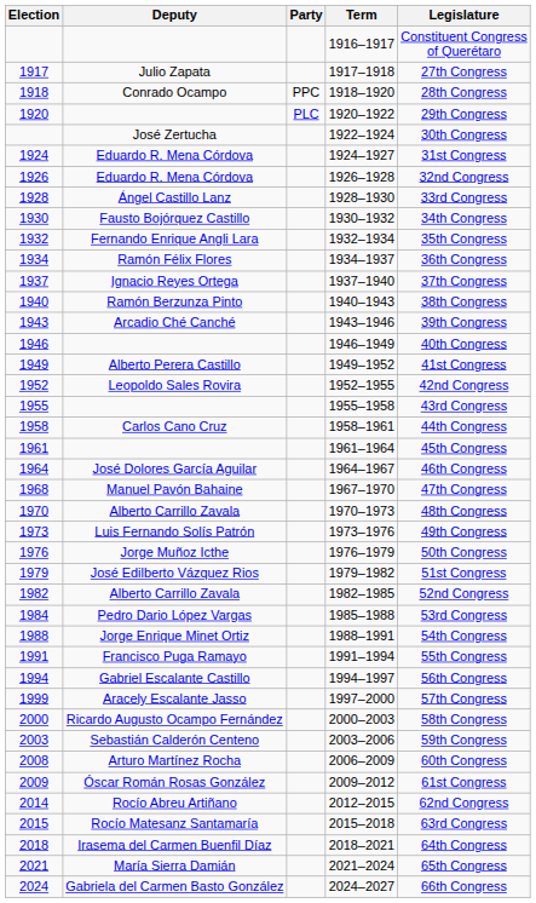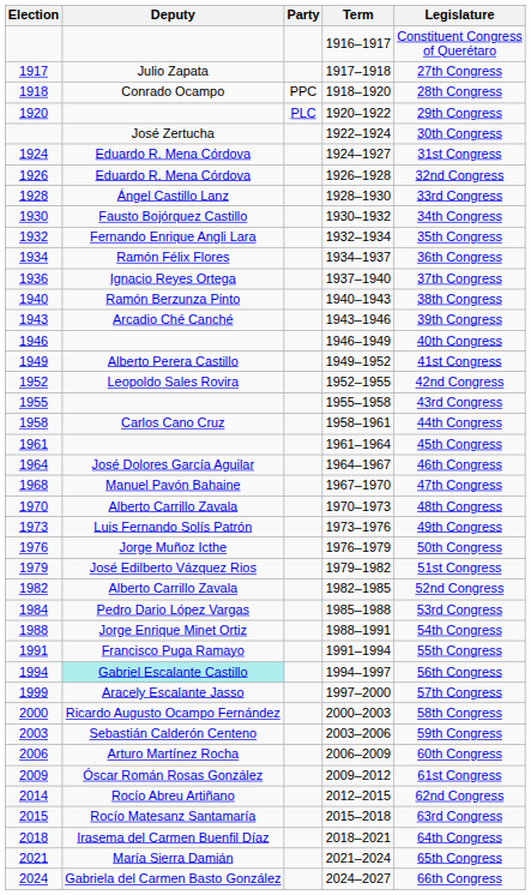 <table class="wikitable sortable" style="text-align: center">
 <tr>
 <th>Election</th>
 <th class="unsortable">Deputy</th>
 <th class="unsortable">Party</th>
 <th class="unsortable">Term</th>
 <th class="unsortable">Legislature</th>
 </tr>
 <tr>
 <td></td>
 <td></td>
 <td></td>
 <td>1916–1917</td>
 <td><a href='#'>Constituent Congress<br>of Querétaro</a></td>
 </tr>
 <tr>
 <td><a href='#'>1917</a></td>
 <td>Julio Zapata</td>
 <td></td>
 <td>1917–1918</td>
 <td><a href='#'>27th Congress</a></td>
 </tr>
 <tr>
 <td><a href='#'>1918</a></td>
 <td>Conrado Ocampo</td>
 <td>PPC</td>
 <td>1918–1920</td>
 <td><a href='#'>28th Congress</a></td>
 </tr>
 <tr>
 <td><a href='#'>1920</a></td>
 <td></td>
 <td><a href='#'>PLC</a></td>
 <td>1920–1922</td>
 <td><a href='#'>29th Congress</a></td>
 </tr>
 <tr>
 <td></td>
 <td>José Zertucha</td>
 <td></td>
 <td>1922–1924</td>
 <td><a href='#'>30th Congress</a></td>
 </tr>
 <tr>
 <td><a href='#'>1924</a></td>
 <td><a href='#'>Eduardo R. Mena Córdova</a></td>
 <td></td>
 <td>1924–1927</td>
 <td><a href='#'>31st Congress</a></td>
 </tr>
 <tr>
 <td><a href='#'>1926</a></td>
 <td><a href='#'>Eduardo R. Mena Córdova</a></td>
 <td></td>
 <td>1926–1928</td>
 <td><a href='#'>32nd Congress</a></td>
 </tr>
 <tr>
 <td><a href='#'>1928</a></td>
 <td><a href='#'>Ángel Castillo Lanz</a></td>
 <td></td>
 <td>1928–1930</td>
 <td><a href='#'>33rd Congress</a></td>
 </tr>
 <tr>
 <td><a href='#'>1930</a></td>
 <td><a href='#'>Fausto Bojórquez Castillo</a></td>
 <td></td>
 <td>1930–1932</td>
 <td><a href='#'>34th Congress</a></td>
 </tr>
 <tr>
 <td><a href='#'>1932</a></td>
 <td><a href='#'>Fernando Enrique Angli Lara</a></td>
 <td></td>
 <td>1932–1934</td>
 <td><a href='#'>35th Congress</a></td>
 </tr>
 <tr>
 <td><a href='#'>1934</a></td>
 <td><a href='#'>Ramón Félix Flores</a></td>
 <td></td>
 <td>1934–1937</td>
 <td><a href='#'>36th Congress</a></td>
 </tr>
 <tr>
-<td><a href='#'>1937</a></td>
+<td><a href='#'>1936</a></td>
 <td><a href='#'>Ignacio Reyes Ortega</a></td>
 <td></td>
 <td>1937–1940</td>
 <td><a href='#'>37th Congress</a></td>
 </tr>
 <tr>
 <td><a href='#'>1940</a></td>
 <td><a href='#'>Ramón Berzunza Pinto</a></td>
 <td></td>
 <td>1940–1943</td>
 <td><a href='#'>38th Congress</a></td>
 </tr>
 <tr>
 <td><a href='#'>1943</a></td>
 <td><a href='#'>Arcadio Ché Canché</a></td>
 <td></td>
 <td>1943–1946</td>
 <td><a href='#'>39th Congress</a></td>
 </tr>
 <tr>
 <td><a href='#'>1946</a></td>
 <td></td>
 <td></td>
 <td>1946–1949</td>
 <td><a href='#'>40th Congress</a></td>
 </tr>
 <tr>
 <td><a href='#'>1949</a></td>
 <td><a href='#'>Alberto Perera Castillo</a></td>
 <td></td>
 <td>1949–1952</td>
 <td><a href='#'>41st Congress</a></td>
 </tr>
 <tr>
 <td><a href='#'>1952</a></td>
 <td><a href='#'>Leopoldo Sales Rovira</a></td>
 <td></td>
 <td>1952–1955</td>
 <td><a href='#'>42nd Congress</a></td>
 </tr>
 <tr>
 <td><a href='#'>1955</a></td>
 <td></td>
 <td></td>
 <td>1955–1958</td>
 <td><a href='#'>43rd Congress</a></td>
 </tr>
 <tr>
 <td><a href='#'>1958</a></td>
 <td><a href='#'>Carlos Cano Cruz</a></td>
 <td></td>
 <td>1958–1961</td>
 <td><a href='#'>44th Congress</a></td>
 </tr>
 <tr>
 <td><a href='#'>1961</a></td>
 <td></td>
 <td></td>
 <td>1961–1964</td>
 <td><a href='#'>45th Congress</a></td>
 </tr>
 <tr>
 <td><a href='#'>1964</a></td>
 <td><a href='#'>José Dolores García Aguilar</a></td>
 <td></td>
 <td>1964–1967</td>
 <td><a href='#'>46th Congress</a></td>
 </tr>
 <tr>
 <td><a href='#'>1968</a></td>
 <td><a href='#'>Manuel Pavón Bahaine</a></td>
 <td></td>
 <td>1967–1970</td>
 <td><a href='#'>47th Congress</a></td>
 </tr>
 <tr>
 <td><a href='#'>1970</a></td>
 <td><a href='#'>Alberto Carrillo Zavala</a></td>
 <td></td>
 <td>1970–1973</td>
 <td><a href='#'>48th Congress</a></td>
 </tr>
 <tr>
 <td><a href='#'>1973</a></td>
 <td><a href='#'>Luis Fernando Solís Patrón</a></td>
 <td></td>
 <td>1973–1976</td>
 <td><a href='#'>49th Congress</a></td>
 </tr>
 <tr>
 <td><a href='#'>1976</a></td>
 <td><a href='#'>Jorge Muñoz Icthe</a></td>
 <td></td>
 <td>1976–1979</td>
 <td><a href='#'>50th Congress</a></td>
 </tr>
 <tr>
 <td><a href='#'>1979</a></td>
 <td><a href='#'>José Edilberto Vázquez Rios</a></td>
 <td></td>
 <td>1979–1982</td>
 <td><a href='#'>51st Congress</a></td>
 </tr>
 <tr>
 <td><a href='#'>1982</a></td>
 <td><a href='#'>Alberto Carrillo Zavala</a></td>
 <td></td>
 <td>1982–1985</td>
 <td><a href='#'>52nd Congress</a></td>
 </tr>
 <tr>
 <td><a href='#'>1984</a></td>
 <td><a href='#'>Pedro Dario López Vargas</a></td>
 <td></td>
 <td>1985–1988</td>
 <td><a href='#'>53rd Congress</a></td>
 </tr>
 <tr>
 <td><a href='#'>1988</a></td>
 <td><a href='#'>Jorge Enrique Minet Ortiz</a></td>
 <td></td>
 <td>1988–1991</td>
 <td><a href='#'>54th Congress</a></td>
 </tr>
 <tr>
 <td><a href='#'>1991</a></td>
 <td><a href='#'>Francisco Puga Ramayo</a></td>
 <td></td>
 <td>1991–1994</td>
 <td><a href='#'>55th Congress</a></td>
 </tr>
 <tr>
 <td><a href='#'>1994</a></td>
-<td><a href='#'>Gabriel Escalante Castillo</a></td>
+<td style="background: paleturquoise;"><a href='#'>Gabriel Escalante Castillo</a></td>
 <td></td>
 <td>1994–1997</td>
 <td><a href='#'>56th Congress</a></td>
 </tr>
 <tr>
 <td><a href='#'>1999</a></td>
 <td><a href='#'>Aracely Escalante Jasso</a></td>
 <td></td>
 <td>1997–2000</td>
 <td><a href='#'>57th Congress</a></td>
 </tr>
 <tr>
 <td><a href='#'>2000</a></td>
 <td><a href='#'>Ricardo Augusto Ocampo Fernández</a></td>
 <td></td>
 <td>2000–2003</td>
 <td><a href='#'>58th Congress</a></td>
 </tr>
 <tr>
 <td><a href='#'>2003</a></td>
 <td><a href='#'>Sebastián Calderón Centeno</a></td>
 <td></td>
 <td>2003–2006</td>
 <td><a href='#'>59th Congress</a></td>
 </tr>
 <tr>
-<td><a href='#'>2008</a></td>
+<td><a href='#'>2006</a></td>
 <td><a href='#'>Arturo Martínez Rocha</a></td>
 <td></td>
 <td>2006–2009</td>
 <td><a href='#'>60th Congress</a></td>
 </tr>
 <tr>
 <td><a href='#'>2009</a></td>
 <td><a href='#'>Óscar Román Rosas González</a></td>
 <td></td>
 <td>2009–2012</td>
 <td><a href='#'>61st Congress</a></td>
 </tr>
 <tr>
 <td><a href='#'>2014</a></td>
 <td><a href='#'>Rocío Abreu Artiñano</a></td>
 <td></td>
 <td>2012–2015</td>
 <td><a href='#'>62nd Congress</a></td>
 </tr>
 <tr>
 <td><a href='#'>2015</a></td>
 <td><a href='#'>Rocío Matesanz Santamaría</a></td>
 <td></td>
 <td>2015–2018</td>
 <td><a href='#'>63rd Congress</a></td>
 </tr>
 <tr>
 <td><a href='#'>2018</a></td>
 <td><a href='#'>Irasema del Carmen Buenfil Díaz</a></td>
 <td></td>
 <td>2018–2021</td>
 <td><a href='#'>64th Congress</a></td>
 </tr>
 <tr>
 <td><a href='#'>2021</a></td>
 <td><a href='#'>María Sierra Damián</a></td>
 <td></td>
 <td>2021–2024</td>
 <td><a href='#'>65th Congress</a></td>
 </tr>
 <tr>
 <td><a href='#'>2024</a></td>
 <td><a href='#'>Gabriela del Carmen Basto González</a></td>
 <td></td>
 <td>2024–2027</td>
 <td><a href='#'>66th Congress</a></td>
 </tr>
 </table>
